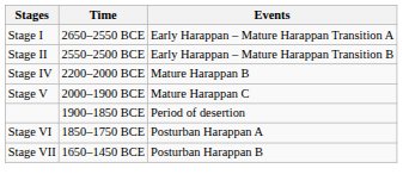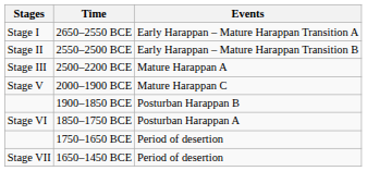 <table class="wikitable">
 <tr>
 <th>Stages</th>
 <th>Time</th>
 <th>Events</th>
 </tr>
 <tr>
 <td>Stage I</td>
 <td>2650–2550 BCE</td>
 <td>Early Harappan – Mature Harappan Transition A</td>
 </tr>
 <tr>
 <td>Stage II</td>
 <td>2550–2500 BCE</td>
 <td>Early Harappan – Mature Harappan Transition B</td>
 </tr>
 <tr>
-<td>Stage IV</td>
-<td>2200–2000 BCE</td>
-<td>Mature Harappan B</td>
+<td>Stage III</td>
+<td>2500–2200 BCE</td>
+<td>Mature Harappan A</td>
 </tr>
 <tr>
 <td>Stage V</td>
 <td>2000–1900 BCE</td>
 <td>Mature Harappan C</td>
 </tr>
 <tr>
 <td></td>
 <td>1900–1850 BCE</td>
-<td>Period of desertion</td>
+<td>Posturban Harappan B</td>
 </tr>
 <tr>
 <td>Stage VI</td>
 <td>1850–1750 BCE</td>
 <td>Posturban Harappan A</td>
 </tr>
 <tr>
+<td></td>
+<td>1750–1650 BCE</td>
+<td>Period of desertion</td>
+</tr>
+<tr>
 <td>Stage VII</td>
 <td>1650–1450 BCE</td>
-<td>Posturban Harappan B</td>
+<td>Period of desertion</td>
 </tr>
 </table>
